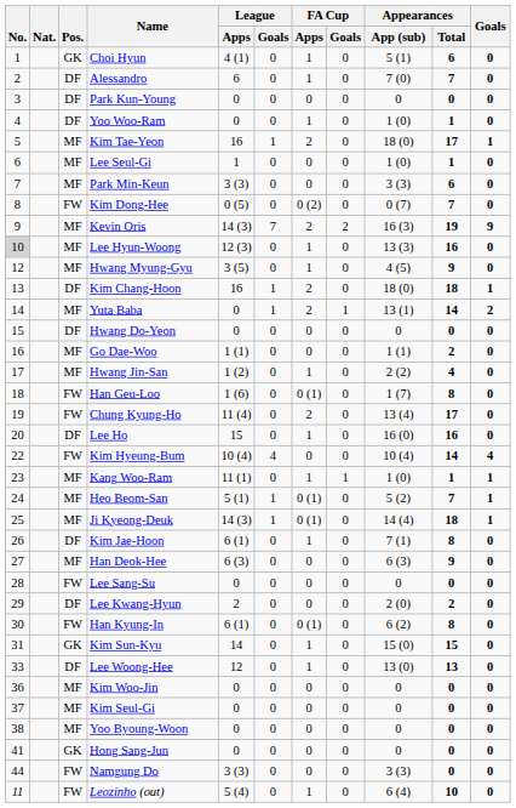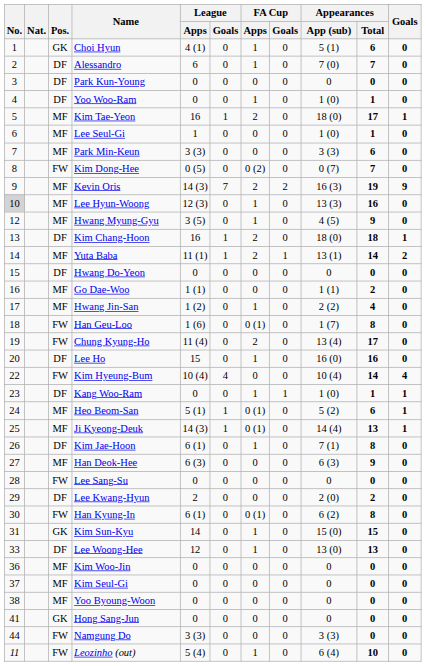 <table class="wikitable" style="font-size: 95%; text-align: center;">
 <tr>
 <th rowspan="2" valign="bottom">No.</th>
 <th rowspan="2" valign="bottom">Nat.</th>
 <th rowspan="2" valign="bottom">Pos.</th>
 <th rowspan="2" width="150">Name</th>
 <th colspan="2" width="80">League</th>
 <th colspan="2" width="80">FA Cup</th>
 <th colspan="2" width="120">Appearances</th>
 <th rowspan="2" width="40">Goals</th>
 </tr>
 <tr>
 <th>Apps</th>
 <th>Goals</th>
 <th>Apps</th>
 <th>Goals</th>
 <th>App (sub)</th>
 <th>Total</th>
 </tr>
 <tr>
 <td>1</td>
 <td></td>
 <td>GK</td>
 <td align="left"><a href='#'>Choi Hyun</a></td>
 <td>4 (1)</td>
 <td>0</td>
 <td>1</td>
 <td>0</td>
 <td>5 (1)</td>
 <td><strong>6</strong></td>
 <td><strong>0</strong></td>
 </tr>
 <tr>
 <td>2</td>
 <td></td>
 <td>DF</td>
 <td align="left"><a href='#'>Alessandro</a></td>
 <td>6</td>
 <td>0</td>
 <td>1</td>
 <td>0</td>
 <td>7 (0)</td>
 <td><strong>7</strong></td>
 <td><strong>0</strong></td>
 </tr>
 <tr>
 <td>3</td>
 <td></td>
 <td>DF</td>
 <td align="left"><a href='#'>Park Kun-Young</a></td>
 <td>0</td>
 <td>0</td>
 <td>0</td>
 <td>0</td>
 <td>0</td>
 <td><strong>0</strong></td>
 <td><strong>0</strong></td>
 </tr>
 <tr>
 <td>4</td>
 <td></td>
 <td>DF</td>
 <td align="left"><a href='#'>Yoo Woo-Ram</a></td>
 <td>0</td>
 <td>0</td>
 <td>1</td>
 <td>0</td>
 <td>1 (0)</td>
 <td><strong>1</strong></td>
 <td><strong>0</strong></td>
 </tr>
 <tr>
 <td>5</td>
 <td></td>
 <td>MF</td>
 <td align="left"><a href='#'>Kim Tae-Yeon</a></td>
 <td>16</td>
 <td>1</td>
 <td>2</td>
 <td>0</td>
 <td>18 (0)</td>
 <td><strong>17</strong></td>
 <td><strong>1</strong></td>
 </tr>
 <tr>
 <td>6</td>
 <td></td>
 <td>MF</td>
 <td align="left"><a href='#'>Lee Seul-Gi</a></td>
 <td>1</td>
 <td>0</td>
 <td>0</td>
 <td>0</td>
 <td>1 (0)</td>
 <td><strong>1</strong></td>
 <td><strong>0</strong></td>
 </tr>
 <tr>
 <td>7</td>
 <td></td>
 <td>MF</td>
 <td align="left"><a href='#'>Park Min-Keun</a></td>
 <td>3 (3)</td>
 <td>0</td>
 <td>0</td>
 <td>0</td>
 <td>3 (3)</td>
 <td><strong>6</strong></td>
 <td><strong>0</strong></td>
 </tr>
 <tr>
 <td>8</td>
 <td></td>
 <td>FW</td>
 <td align="left"><a href='#'>Kim Dong-Hee</a></td>
 <td>0 (5)</td>
 <td>0</td>
 <td>0 (2)</td>
 <td>0</td>
 <td>0 (7)</td>
 <td><strong>7</strong></td>
 <td><strong>0</strong></td>
 </tr>
 <tr>
 <td>9</td>
 <td></td>
 <td>MF</td>
 <td align="left"><a href='#'>Kevin Oris</a></td>
 <td>14 (3)</td>
 <td>7</td>
 <td>2</td>
 <td>2</td>
 <td>16 (3)</td>
 <td><strong>19</strong></td>
 <td><strong>9</strong></td>
 </tr>
 <tr>
 <td style="background: lightgrey;">10</td>
 <td></td>
 <td>MF</td>
 <td align="left"><a href='#'>Lee Hyun-Woong</a></td>
 <td>12 (3)</td>
 <td>0</td>
 <td>1</td>
 <td>0</td>
 <td>13 (3)</td>
 <td><strong>16</strong></td>
 <td><strong>0</strong></td>
 </tr>
 <tr>
 <td>12</td>
 <td></td>
 <td>MF</td>
 <td align="left"><a href='#'>Hwang Myung-Gyu</a></td>
 <td>3 (5)</td>
 <td>0</td>
 <td>1</td>
 <td>0</td>
 <td>4 (5)</td>
 <td><strong>9</strong></td>
 <td><strong>0</strong></td>
 </tr>
 <tr>
 <td>13</td>
 <td></td>
 <td>DF</td>
 <td align="left"><a href='#'>Kim Chang-Hoon</a></td>
 <td>16</td>
 <td>1</td>
 <td>2</td>
 <td>0</td>
 <td>18 (0)</td>
 <td><strong>18</strong></td>
 <td><strong>1</strong></td>
 </tr>
 <tr>
 <td>14</td>
 <td></td>
 <td>MF</td>
 <td align="left"><a href='#'>Yuta Baba</a></td>
-<td>0</td>
+<td>11 (1)</td>
 <td>1</td>
 <td>2</td>
 <td>1</td>
 <td>13 (1)</td>
 <td><strong>14</strong></td>
 <td><strong>2</strong></td>
 </tr>
 <tr>
 <td>15</td>
 <td></td>
 <td>DF</td>
 <td align="left"><a href='#'>Hwang Do-Yeon</a></td>
 <td>0</td>
 <td>0</td>
 <td>0</td>
 <td>0</td>
 <td>0</td>
 <td><strong>0</strong></td>
 <td><strong>0</strong></td>
 </tr>
 <tr>
 <td>16</td>
 <td></td>
 <td>MF</td>
 <td align="left"><a href='#'>Go Dae-Woo</a></td>
 <td>1 (1)</td>
 <td>0</td>
 <td>0</td>
 <td>0</td>
 <td>1 (1)</td>
 <td><strong>2</strong></td>
 <td><strong>0</strong></td>
 </tr>
 <tr>
 <td>17</td>
 <td></td>
 <td>MF</td>
 <td align="left"><a href='#'>Hwang Jin-San</a></td>
 <td>1 (2)</td>
 <td>0</td>
 <td>1</td>
 <td>0</td>
 <td>2 (2)</td>
 <td><strong>4</strong></td>
 <td><strong>0</strong></td>
 </tr>
 <tr>
 <td>18</td>
 <td></td>
 <td>FW</td>
 <td align="left"><a href='#'>Han Geu-Loo</a></td>
 <td>1 (6)</td>
 <td>0</td>
 <td>0 (1)</td>
 <td>0</td>
 <td>1 (7)</td>
 <td><strong>8</strong></td>
 <td><strong>0</strong></td>
 </tr>
 <tr>
 <td>19</td>
 <td></td>
 <td>FW</td>
 <td align="left"><a href='#'>Chung Kyung-Ho</a></td>
 <td>11 (4)</td>
 <td>0</td>
 <td>2</td>
 <td>0</td>
 <td>13 (4)</td>
 <td><strong>17</strong></td>
 <td><strong>0</strong></td>
 </tr>
 <tr>
 <td>20</td>
 <td></td>
 <td>DF</td>
 <td align="left"><a href='#'>Lee Ho</a></td>
 <td>15</td>
 <td>0</td>
 <td>1</td>
 <td>0</td>
 <td>16 (0)</td>
 <td><strong>16</strong></td>
 <td><strong>0</strong></td>
 </tr>
 <tr>
 <td>22</td>
 <td></td>
 <td>FW</td>
 <td align="left"><a href='#'>Kim Hyeung-Bum</a></td>
 <td>10 (4)</td>
 <td>4</td>
 <td>0</td>
 <td>0</td>
 <td>10 (4)</td>
 <td><strong>14</strong></td>
 <td><strong>4</strong></td>
 </tr>
 <tr>
 <td>23</td>
 <td></td>
-<td>MF</td>
+<td>DF</td>
 <td align="left"><a href='#'>Kang Woo-Ram</a></td>
-<td>11 (1)</td>
+<td>0</td>
 <td>0</td>
 <td>1</td>
 <td>1</td>
 <td>1 (0)</td>
 <td><strong>1</strong></td>
 <td><strong>1</strong></td>
 </tr>
 <tr>
 <td>24</td>
 <td></td>
 <td>MF</td>
 <td align="left"><a href='#'>Heo Beom-San</a></td>
 <td>5 (1)</td>
 <td>1</td>
 <td>0 (1)</td>
 <td>0</td>
 <td>5 (2)</td>
-<td><strong>7</strong></td>
+<td><strong>6</strong></td>
 <td><strong>1</strong></td>
 </tr>
 <tr>
 <td>25</td>
 <td></td>
 <td>MF</td>
 <td align="left"><a href='#'>Ji Kyeong-Deuk</a></td>
 <td>14 (3)</td>
 <td>1</td>
 <td>0 (1)</td>
 <td>0</td>
 <td>14 (4)</td>
-<td><strong>18</strong></td>
+<td><strong>13</strong></td>
 <td><strong>1</strong></td>
 </tr>
 <tr>
 <td>26</td>
 <td></td>
 <td>DF</td>
 <td align="left"><a href='#'>Kim Jae-Hoon</a></td>
 <td>6 (1)</td>
 <td>0</td>
 <td>1</td>
 <td>0</td>
 <td>7 (1)</td>
 <td><strong>8</strong></td>
 <td><strong>0</strong></td>
 </tr>
 <tr>
 <td>27</td>
 <td></td>
 <td>MF</td>
 <td align="left"><a href='#'>Han Deok-Hee</a></td>
 <td>6 (3)</td>
 <td>0</td>
 <td>0</td>
 <td>0</td>
 <td>6 (3)</td>
 <td><strong>9</strong></td>
 <td><strong>0</strong></td>
 </tr>
 <tr>
 <td>28</td>
 <td></td>
 <td>FW</td>
 <td align="left"><a href='#'>Lee Sang-Su</a></td>
 <td>0</td>
 <td>0</td>
 <td>0</td>
 <td>0</td>
 <td>0</td>
 <td><strong>0</strong></td>
 <td><strong>0</strong></td>
 </tr>
 <tr>
 <td>29</td>
 <td></td>
 <td>DF</td>
 <td align="left"><a href='#'>Lee Kwang-Hyun</a></td>
 <td>2</td>
 <td>0</td>
 <td>0</td>
 <td>0</td>
 <td>2 (0)</td>
 <td><strong>2</strong></td>
 <td><strong>0</strong></td>
 </tr>
 <tr>
 <td>30</td>
 <td></td>
 <td>FW</td>
 <td align="left"><a href='#'>Han Kyung-In</a></td>
 <td>6 (1)</td>
 <td>0</td>
 <td>0 (1)</td>
 <td>0</td>
 <td>6 (2)</td>
 <td><strong>8</strong></td>
 <td><strong>0</strong></td>
 </tr>
 <tr>
 <td>31</td>
 <td></td>
 <td>GK</td>
 <td align="left"><a href='#'>Kim Sun-Kyu</a></td>
 <td>14</td>
 <td>0</td>
 <td>1</td>
 <td>0</td>
 <td>15 (0)</td>
 <td><strong>15</strong></td>
 <td><strong>0</strong></td>
 </tr>
 <tr>
 <td>33</td>
 <td></td>
 <td>DF</td>
 <td align="left"><a href='#'>Lee Woong-Hee</a></td>
 <td>12</td>
 <td>0</td>
 <td>1</td>
 <td>0</td>
 <td>13 (0)</td>
 <td><strong>13</strong></td>
 <td><strong>0</strong></td>
 </tr>
 <tr>
 <td>36</td>
 <td></td>
 <td>MF</td>
 <td align="left"><a href='#'>Kim Woo-Jin</a></td>
 <td>0</td>
 <td>0</td>
 <td>0</td>
 <td>0</td>
 <td>0</td>
 <td><strong>0</strong></td>
 <td><strong>0</strong></td>
 </tr>
 <tr>
 <td>37</td>
 <td></td>
 <td>MF</td>
 <td align="left"><a href='#'>Kim Seul-Gi</a></td>
 <td>0</td>
 <td>0</td>
 <td>0</td>
 <td>0</td>
 <td>0</td>
 <td><strong>0</strong></td>
 <td><strong>0</strong></td>
 </tr>
 <tr>
 <td>38</td>
 <td></td>
 <td>MF</td>
 <td align="left"><a href='#'>Yoo Byoung-Woon</a></td>
 <td>0</td>
 <td>0</td>
 <td>0</td>
 <td>0</td>
 <td>0</td>
 <td><strong>0</strong></td>
 <td><strong>0</strong></td>
 </tr>
 <tr>
 <td>41</td>
 <td></td>
 <td>GK</td>
 <td align="left"><a href='#'>Hong Sang-Jun</a></td>
 <td>0</td>
 <td>0</td>
 <td>0</td>
 <td>0</td>
 <td>0</td>
 <td><strong>0</strong></td>
 <td><strong>0</strong></td>
 </tr>
 <tr>
 <td>44</td>
 <td></td>
 <td>FW</td>
 <td align="left"><a href='#'>Namgung Do</a></td>
 <td>3 (3)</td>
 <td>0</td>
 <td>0</td>
 <td>0</td>
 <td>3 (3)</td>
 <td><strong>0</strong></td>
 <td><strong>0</strong></td>
 </tr>
 <tr>
 <td><em>11</em></td>
 <td></td>
 <td>FW</td>
 <td align="left"><em><a href='#'>Leozinho</a> (out)</em></td>
 <td>5 (4)</td>
 <td>0</td>
 <td>1</td>
 <td>0</td>
 <td>6 (4)</td>
 <td><strong>10</strong></td>
 <td><strong>0</strong></td>
 </tr>
 </table>
